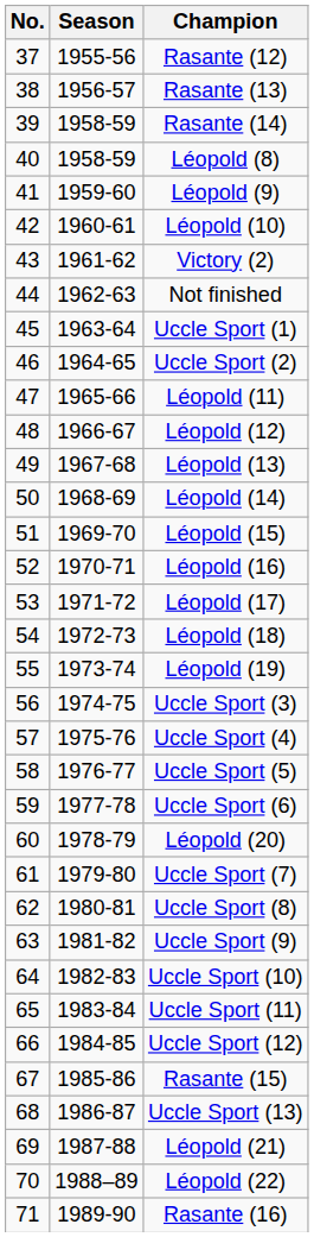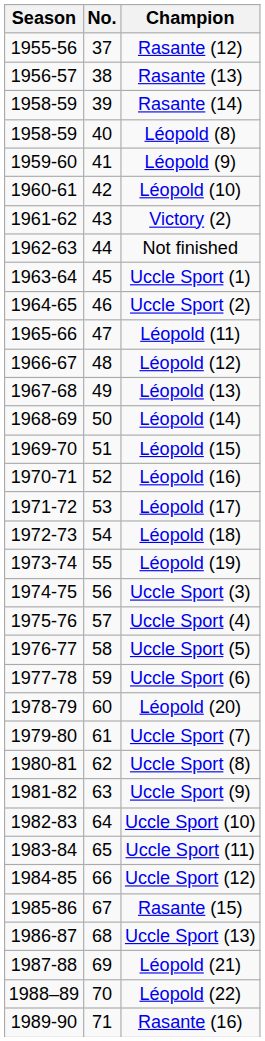 <table class="wikitable alternance" style="text-align:center">
 <tr>
+<th>Season</th>
 <th>No.</th>
-<th>Season</th>
 <th>Champion</th>
 </tr>
 <tr>
+<td>1955-56</td>
 <td>37</td>
-<td>1955-56</td>
 <td><a href='#'>Rasante</a> (12)</td>
 </tr>
 <tr>
+<td>1956-57</td>
 <td>38</td>
-<td>1956-57</td>
 <td><a href='#'>Rasante</a> (13)</td>
 </tr>
 <tr>
+<td>1958-59</td>
 <td>39</td>
-<td>1958-59</td>
 <td><a href='#'>Rasante</a> (14)</td>
 </tr>
 <tr>
+<td>1958-59</td>
 <td>40</td>
-<td>1958-59</td>
 <td><a href='#'>Léopold</a> (8)</td>
 </tr>
 <tr>
+<td>1959-60</td>
 <td>41</td>
-<td>1959-60</td>
 <td><a href='#'>Léopold</a> (9)</td>
 </tr>
 <tr>
+<td>1960-61</td>
 <td>42</td>
-<td>1960-61</td>
 <td><a href='#'>Léopold</a> (10)</td>
 </tr>
 <tr>
+<td>1961-62</td>
 <td>43</td>
-<td>1961-62</td>
 <td><a href='#'>Victory</a> (2)</td>
 </tr>
 <tr>
+<td>1962-63</td>
 <td>44</td>
-<td>1962-63</td>
 <td>Not finished</td>
 </tr>
 <tr>
+<td>1963-64</td>
 <td>45</td>
-<td>1963-64</td>
 <td><a href='#'>Uccle Sport</a> (1)</td>
 </tr>
 <tr>
+<td>1964-65</td>
 <td>46</td>
-<td>1964-65</td>
 <td><a href='#'>Uccle Sport</a> (2)</td>
 </tr>
 <tr>
+<td>1965-66</td>
 <td>47</td>
-<td>1965-66</td>
 <td><a href='#'>Léopold</a> (11)</td>
 </tr>
 <tr>
+<td>1966-67</td>
 <td>48</td>
-<td>1966-67</td>
 <td><a href='#'>Léopold</a> (12)</td>
 </tr>
 <tr>
+<td>1967-68</td>
 <td>49</td>
-<td>1967-68</td>
 <td><a href='#'>Léopold</a> (13)</td>
 </tr>
 <tr>
+<td>1968-69</td>
 <td>50</td>
-<td>1968-69</td>
 <td><a href='#'>Léopold</a> (14)</td>
 </tr>
 <tr>
+<td>1969-70</td>
 <td>51</td>
-<td>1969-70</td>
 <td><a href='#'>Léopold</a> (15)</td>
 </tr>
 <tr>
+<td>1970-71</td>
 <td>52</td>
-<td>1970-71</td>
 <td><a href='#'>Léopold</a> (16)</td>
 </tr>
 <tr>
+<td>1971-72</td>
 <td>53</td>
-<td>1971-72</td>
 <td><a href='#'>Léopold</a> (17)</td>
 </tr>
 <tr>
+<td>1972-73</td>
 <td>54</td>
-<td>1972-73</td>
 <td><a href='#'>Léopold</a> (18)</td>
 </tr>
 <tr>
+<td>1973-74</td>
 <td>55</td>
-<td>1973-74</td>
 <td><a href='#'>Léopold</a> (19)</td>
 </tr>
 <tr>
+<td>1974-75</td>
 <td>56</td>
-<td>1974-75</td>
 <td><a href='#'>Uccle Sport</a> (3)</td>
 </tr>
 <tr>
+<td>1975-76</td>
 <td>57</td>
-<td>1975-76</td>
 <td><a href='#'>Uccle Sport</a> (4)</td>
 </tr>
 <tr>
+<td>1976-77</td>
 <td>58</td>
-<td>1976-77</td>
 <td><a href='#'>Uccle Sport</a> (5)</td>
 </tr>
 <tr>
+<td>1977-78</td>
 <td>59</td>
-<td>1977-78</td>
 <td><a href='#'>Uccle Sport</a> (6)</td>
 </tr>
 <tr>
+<td>1978-79</td>
 <td>60</td>
-<td>1978-79</td>
 <td><a href='#'>Léopold</a> (20)</td>
 </tr>
 <tr>
+<td>1979-80</td>
 <td>61</td>
-<td>1979-80</td>
 <td><a href='#'>Uccle Sport</a> (7)</td>
 </tr>
 <tr>
+<td>1980-81</td>
 <td>62</td>
-<td>1980-81</td>
 <td><a href='#'>Uccle Sport</a> (8)</td>
 </tr>
 <tr>
+<td>1981-82</td>
 <td>63</td>
-<td>1981-82</td>
 <td><a href='#'>Uccle Sport</a> (9)</td>
 </tr>
 <tr>
+<td>1982-83</td>
 <td>64</td>
-<td>1982-83</td>
 <td><a href='#'>Uccle Sport</a> (10)</td>
 </tr>
 <tr>
+<td>1983-84</td>
 <td>65</td>
-<td>1983-84</td>
 <td><a href='#'>Uccle Sport</a> (11)</td>
 </tr>
 <tr>
+<td>1984-85</td>
 <td>66</td>
-<td>1984-85</td>
 <td><a href='#'>Uccle Sport</a> (12)</td>
 </tr>
 <tr>
+<td>1985-86</td>
 <td>67</td>
-<td>1985-86</td>
 <td><a href='#'>Rasante</a> (15)</td>
 </tr>
 <tr>
+<td>1986-87</td>
 <td>68</td>
-<td>1986-87</td>
 <td><a href='#'>Uccle Sport</a> (13)</td>
 </tr>
 <tr>
+<td>1987-88</td>
 <td>69</td>
-<td>1987-88</td>
 <td><a href='#'>Léopold</a> (21)</td>
 </tr>
 <tr>
+<td>1988–89</td>
 <td>70</td>
-<td>1988–89</td>
 <td><a href='#'>Léopold</a> (22)</td>
 </tr>
 <tr>
+<td>1989-90</td>
 <td>71</td>
-<td>1989-90</td>
 <td><a href='#'>Rasante</a> (16)</td>
 </tr>
 </table>
